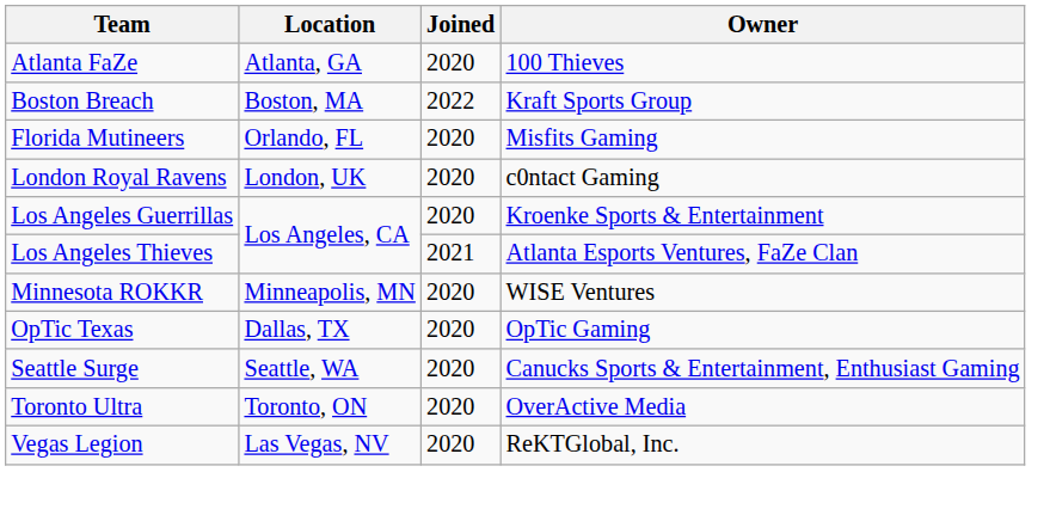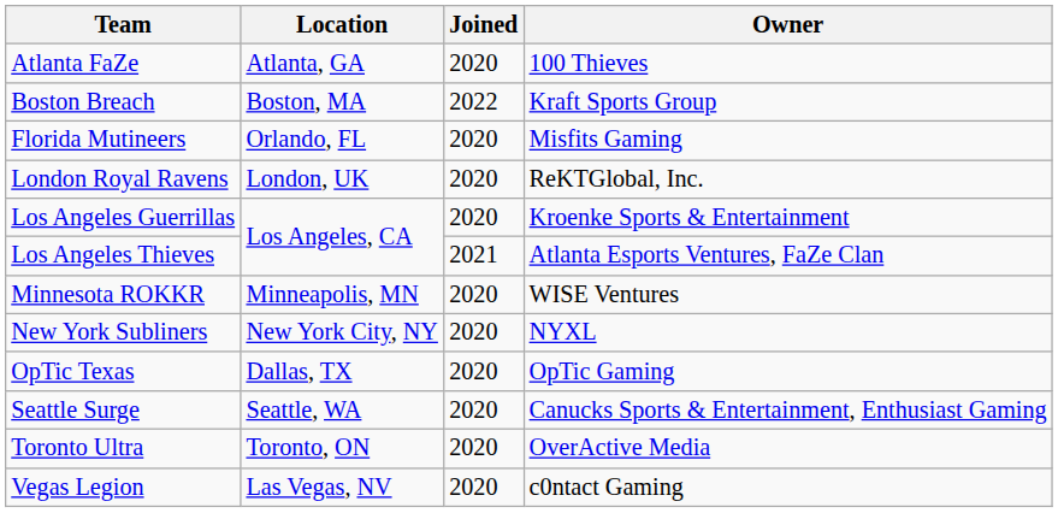 <table class="wikitable">
 <tr>
 <th>Team</th>
 <th>Location</th>
 <th>Joined</th>
 <th>Owner</th>
 </tr>
 <tr>
 <td><a href='#'>Atlanta FaZe</a></td>
 <td> <a href='#'>Atlanta</a>, <a href='#'>GA</a></td>
 <td>2020</td>
 <td><a href='#'>100 Thieves</a></td>
 </tr>
 <tr>
 <td><a href='#'>Boston Breach</a></td>
 <td> <a href='#'>Boston</a>, <a href='#'>MA</a></td>
 <td>2022</td>
 <td><a href='#'>Kraft Sports Group</a></td>
 </tr>
 <tr>
 <td><a href='#'>Florida Mutineers</a></td>
 <td> <a href='#'>Orlando</a>, <a href='#'>FL</a></td>
 <td>2020</td>
 <td><a href='#'>Misfits Gaming</a></td>
 </tr>
 <tr>
 <td><a href='#'>London Royal Ravens</a></td>
 <td> <a href='#'>London</a>, <a href='#'>UK</a></td>
 <td>2020</td>
-<td>c0ntact Gaming</td>
+<td>ReKTGlobal, Inc.</td>
 </tr>
 <tr>
 <td><a href='#'>Los Angeles Guerrillas</a></td>
 <td rowspan="2"> <a href='#'>Los Angeles</a>, <a href='#'>CA</a></td>
 <td>2020</td>
 <td><a href='#'>Kroenke Sports & Entertainment</a></td>
 </tr>
 <tr>
 <td><a href='#'>Los Angeles Thieves</a></td>
 <td>2021</td>
 <td><a href='#'>Atlanta Esports Ventures</a>, <a href='#'>FaZe Clan</a></td>
 </tr>
 <tr>
 <td><a href='#'>Minnesota ROKKR</a></td>
 <td> <a href='#'>Minneapolis</a>, <a href='#'>MN</a></td>
 <td>2020</td>
 <td>WISE Ventures</td>
+</tr>
+<tr>
+<td><a href='#'>New York Subliners</a></td>
+<td> <a href='#'>New York City</a>, <a href='#'>NY</a></td>
+<td>2020</td>
+<td><a href='#'>NYXL</a></td>
 </tr>
 <tr>
 <td><a href='#'>OpTic Texas</a></td>
 <td> <a href='#'>Dallas</a>, <a href='#'>TX</a></td>
 <td>2020</td>
 <td><a href='#'>OpTic Gaming</a></td>
 </tr>
 <tr>
 <td><a href='#'>Seattle Surge</a></td>
 <td> <a href='#'>Seattle</a>, <a href='#'>WA</a></td>
 <td>2020</td>
 <td><a href='#'>Canucks Sports & Entertainment</a>, <a href='#'>Enthusiast Gaming</a></td>
 </tr>
 <tr>
 <td><a href='#'>Toronto Ultra</a></td>
 <td> <a href='#'>Toronto</a>, <a href='#'>ON</a></td>
 <td>2020</td>
 <td><a href='#'>OverActive Media</a></td>
 </tr>
 <tr>
 <td><a href='#'>Vegas Legion</a></td>
 <td> <a href='#'>Las Vegas</a>, <a href='#'>NV</a></td>
 <td>2020</td>
-<td>ReKTGlobal, Inc.</td>
+<td>c0ntact Gaming</td>
 </tr>
 </table>
